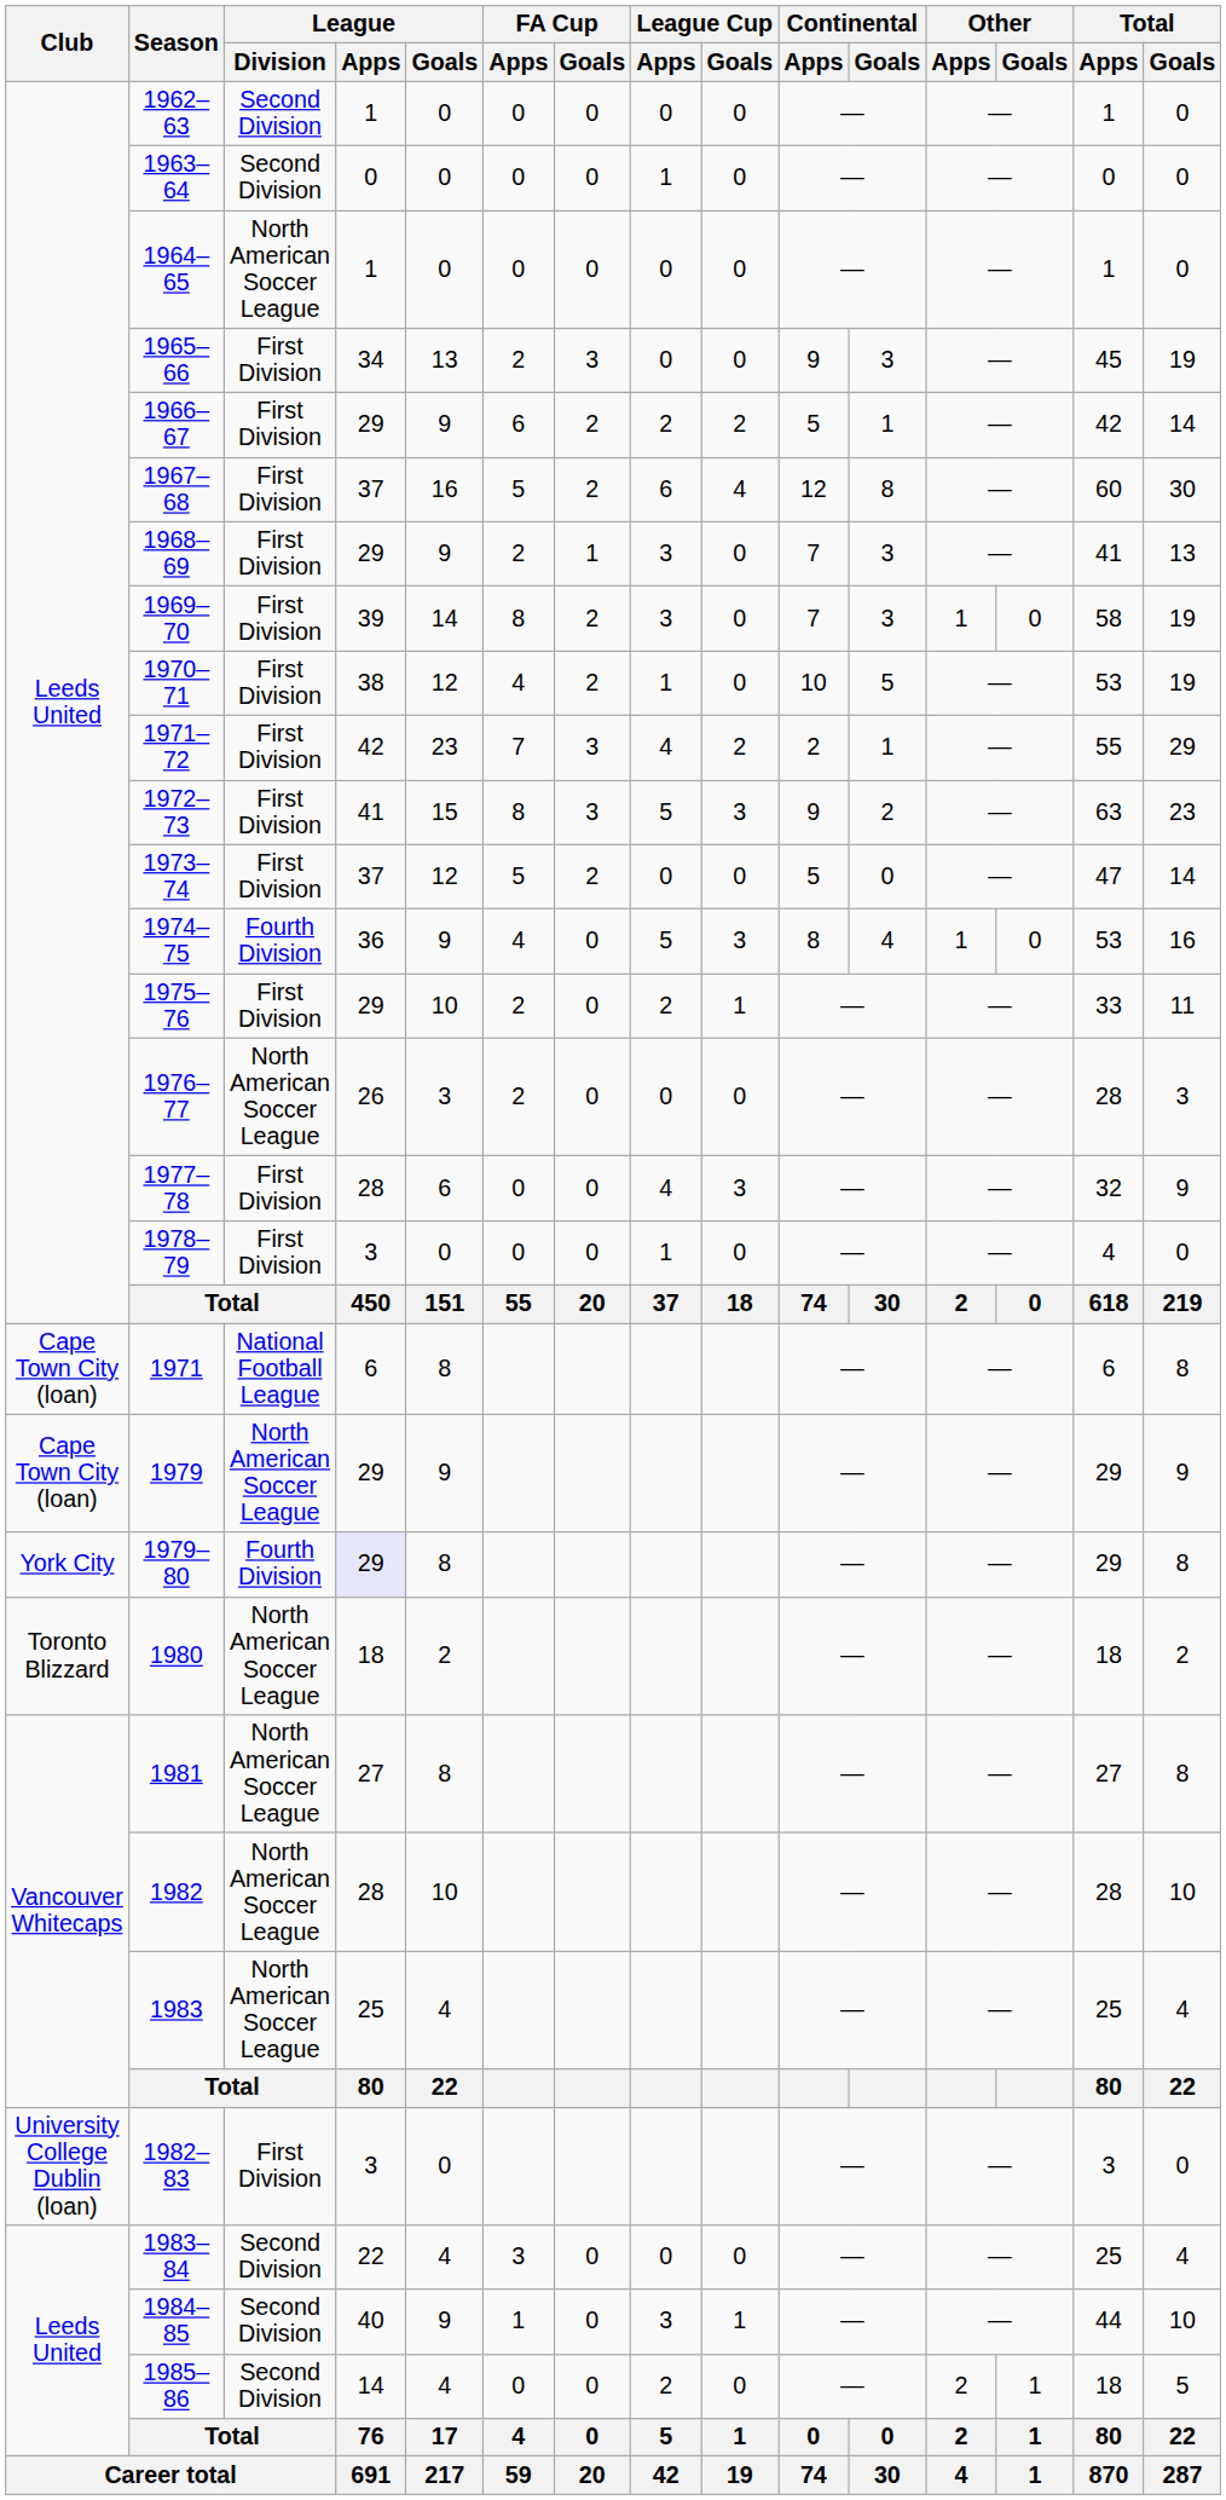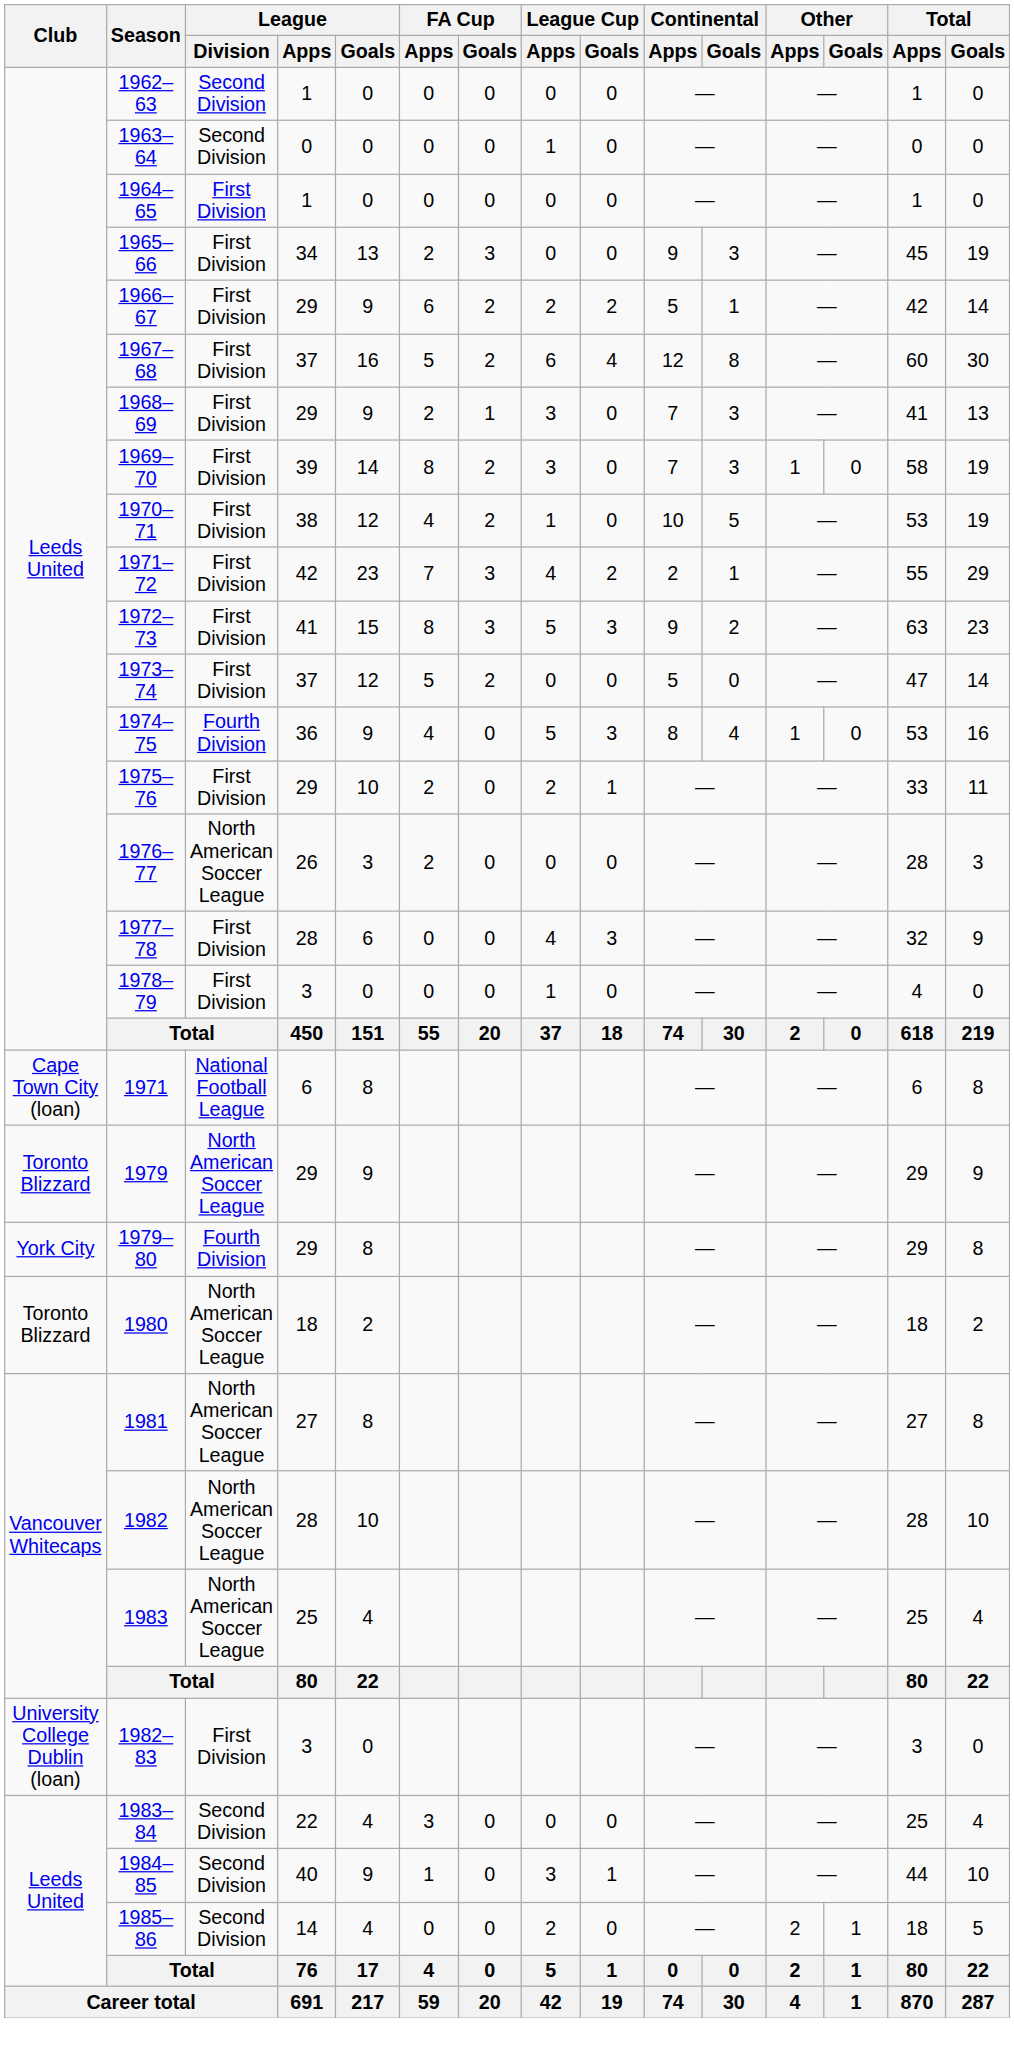 <table class="wikitable" style="text-align:center">
 <tr>
 <th rowspan="2">Club</th>
 <th rowspan="2">Season</th>
 <th colspan="3">League</th>
 <th colspan="2">FA Cup</th>
 <th colspan="2">League Cup</th>
 <th colspan="2">Continental</th>
 <th colspan="2">Other</th>
 <th colspan="2">Total</th>
 </tr>
 <tr>
 <th>Division</th>
 <th>Apps</th>
 <th>Goals</th>
 <th>Apps</th>
 <th>Goals</th>
 <th>Apps</th>
 <th>Goals</th>
 <th>Apps</th>
 <th>Goals</th>
 <th>Apps</th>
 <th>Goals</th>
 <th>Apps</th>
 <th>Goals</th>
 </tr>
 <tr>
 <td rowspan="18"><a href='#'>Leeds United</a></td>
 <td><a href='#'>1962–63</a></td>
 <td><a href='#'>Second Division</a></td>
 <td>1</td>
 <td>0</td>
 <td>0</td>
 <td>0</td>
 <td>0</td>
 <td>0</td>
 <td colspan="2">—</td>
 <td colspan="2">—</td>
 <td>1</td>
 <td>0</td>
 </tr>
 <tr>
 <td><a href='#'>1963–64</a></td>
 <td>Second Division</td>
 <td>0</td>
 <td>0</td>
 <td>0</td>
 <td>0</td>
 <td>1</td>
 <td>0</td>
 <td colspan="2">—</td>
 <td colspan="2">—</td>
 <td>0</td>
 <td>0</td>
 </tr>
 <tr>
 <td><a href='#'>1964–65</a></td>
-<td>North American Soccer League</td>
+<td><a href='#'>First Division</a></td>
 <td>1</td>
 <td>0</td>
 <td>0</td>
 <td>0</td>
 <td>0</td>
 <td>0</td>
 <td colspan="2">—</td>
 <td colspan="2">—</td>
 <td>1</td>
 <td>0</td>
 </tr>
 <tr>
 <td><a href='#'>1965–66</a></td>
 <td>First Division</td>
 <td>34</td>
 <td>13</td>
 <td>2</td>
 <td>3</td>
 <td>0</td>
 <td>0</td>
 <td>9</td>
 <td>3</td>
 <td colspan="2">—</td>
 <td>45</td>
 <td>19</td>
 </tr>
 <tr>
 <td><a href='#'>1966–67</a></td>
 <td>First Division</td>
 <td>29</td>
 <td>9</td>
 <td>6</td>
 <td>2</td>
 <td>2</td>
 <td>2</td>
 <td>5</td>
 <td>1</td>
 <td colspan="2">—</td>
 <td>42</td>
 <td>14</td>
 </tr>
 <tr>
 <td><a href='#'>1967–68</a></td>
 <td>First Division</td>
 <td>37</td>
 <td>16</td>
 <td>5</td>
 <td>2</td>
 <td>6</td>
 <td>4</td>
 <td>12</td>
 <td>8</td>
 <td colspan="2">—</td>
 <td>60</td>
 <td>30</td>
 </tr>
 <tr>
 <td><a href='#'>1968–69</a></td>
 <td>First Division</td>
 <td>29</td>
 <td>9</td>
 <td>2</td>
 <td>1</td>
 <td>3</td>
 <td>0</td>
 <td>7</td>
 <td>3</td>
 <td colspan="2">—</td>
 <td>41</td>
 <td>13</td>
 </tr>
 <tr>
 <td><a href='#'>1969–70</a></td>
 <td>First Division</td>
 <td>39</td>
 <td>14</td>
 <td>8</td>
 <td>2</td>
 <td>3</td>
 <td>0</td>
 <td>7</td>
 <td>3</td>
 <td>1</td>
 <td>0</td>
 <td>58</td>
 <td>19</td>
 </tr>
 <tr>
 <td><a href='#'>1970–71</a></td>
 <td>First Division</td>
 <td>38</td>
 <td>12</td>
 <td>4</td>
 <td>2</td>
 <td>1</td>
 <td>0</td>
 <td>10</td>
 <td>5</td>
 <td colspan="2">—</td>
 <td>53</td>
 <td>19</td>
 </tr>
 <tr>
 <td><a href='#'>1971–72</a></td>
 <td>First Division</td>
 <td>42</td>
 <td>23</td>
 <td>7</td>
 <td>3</td>
 <td>4</td>
 <td>2</td>
 <td>2</td>
 <td>1</td>
 <td colspan="2">—</td>
 <td>55</td>
 <td>29</td>
 </tr>
 <tr>
 <td><a href='#'>1972–73</a></td>
 <td>First Division</td>
 <td>41</td>
 <td>15</td>
 <td>8</td>
 <td>3</td>
 <td>5</td>
 <td>3</td>
 <td>9</td>
 <td>2</td>
 <td colspan="2">—</td>
 <td>63</td>
 <td>23</td>
 </tr>
 <tr>
 <td><a href='#'>1973–74</a></td>
 <td>First Division</td>
 <td>37</td>
 <td>12</td>
 <td>5</td>
 <td>2</td>
 <td>0</td>
 <td>0</td>
 <td>5</td>
 <td>0</td>
 <td colspan="2">—</td>
 <td>47</td>
 <td>14</td>
 </tr>
 <tr>
 <td><a href='#'>1974–75</a></td>
 <td><a href='#'>Fourth Division</a></td>
 <td>36</td>
 <td>9</td>
 <td>4</td>
 <td>0</td>
 <td>5</td>
 <td>3</td>
 <td>8</td>
 <td>4</td>
 <td>1</td>
 <td>0</td>
 <td>53</td>
 <td>16</td>
 </tr>
 <tr>
 <td><a href='#'>1975–76</a></td>
 <td>First Division</td>
 <td>29</td>
 <td>10</td>
 <td>2</td>
 <td>0</td>
 <td>2</td>
 <td>1</td>
 <td colspan="2">—</td>
 <td colspan="2">—</td>
 <td>33</td>
 <td>11</td>
 </tr>
 <tr>
 <td><a href='#'>1976–77</a></td>
 <td>North American Soccer League</td>
 <td>26</td>
 <td>3</td>
 <td>2</td>
 <td>0</td>
 <td>0</td>
 <td>0</td>
 <td colspan="2">—</td>
 <td colspan="2">—</td>
 <td>28</td>
 <td>3</td>
 </tr>
 <tr>
 <td><a href='#'>1977–78</a></td>
 <td>First Division</td>
 <td>28</td>
 <td>6</td>
 <td>0</td>
 <td>0</td>
 <td>4</td>
 <td>3</td>
 <td colspan="2">—</td>
 <td colspan="2">—</td>
 <td>32</td>
 <td>9</td>
 </tr>
 <tr>
 <td><a href='#'>1978–79</a></td>
 <td>First Division</td>
 <td>3</td>
 <td>0</td>
 <td>0</td>
 <td>0</td>
 <td>1</td>
 <td>0</td>
 <td colspan="2">—</td>
 <td colspan="2">—</td>
 <td>4</td>
 <td>0</td>
 </tr>
 <tr>
 <th colspan="2">Total</th>
 <th>450</th>
 <th>151</th>
 <th>55</th>
 <th>20</th>
 <th>37</th>
 <th>18</th>
 <th>74</th>
 <th>30</th>
 <th>2</th>
 <th>0</th>
 <th>618</th>
 <th>219</th>
 </tr>
 <tr>
 <td><a href='#'>Cape Town City</a> (loan)</td>
 <td><a href='#'>1971</a></td>
 <td><a href='#'>National Football League</a></td>
 <td>6</td>
 <td>8</td>
 <td></td>
 <td></td>
 <td></td>
 <td></td>
 <td colspan="2">—</td>
 <td colspan="2">—</td>
 <td>6</td>
 <td>8</td>
 </tr>
 <tr>
-<td><a href='#'>Cape Town City</a> (loan)</td>
+<td><a href='#'>Toronto Blizzard</a></td>
 <td><a href='#'>1979</a></td>
 <td><a href='#'>North American Soccer League</a></td>
 <td>29</td>
 <td>9</td>
 <td></td>
 <td></td>
 <td></td>
 <td></td>
 <td colspan="2">—</td>
 <td colspan="2">—</td>
 <td>29</td>
 <td>9</td>
 </tr>
 <tr>
 <td><a href='#'>York City</a></td>
 <td><a href='#'>1979–80</a></td>
 <td><a href='#'>Fourth Division</a></td>
-<td style="background: lavender;">29</td>
+<td>29</td>
 <td>8</td>
 <td></td>
 <td></td>
 <td></td>
 <td></td>
 <td colspan="2">—</td>
 <td colspan="2">—</td>
 <td>29</td>
 <td>8</td>
 </tr>
 <tr>
 <td>Toronto Blizzard</td>
 <td><a href='#'>1980</a></td>
 <td>North American Soccer League</td>
 <td>18</td>
 <td>2</td>
 <td></td>
 <td></td>
 <td></td>
 <td></td>
 <td colspan="2">—</td>
 <td colspan="2">—</td>
 <td>18</td>
 <td>2</td>
 </tr>
 <tr>
 <td rowspan="4"><a href='#'>Vancouver Whitecaps</a></td>
 <td><a href='#'>1981</a></td>
 <td>North American Soccer League</td>
 <td>27</td>
 <td>8</td>
 <td></td>
 <td></td>
 <td></td>
 <td></td>
 <td colspan="2">—</td>
 <td colspan="2">—</td>
 <td>27</td>
 <td>8</td>
 </tr>
 <tr>
 <td><a href='#'>1982</a></td>
 <td>North American Soccer League</td>
 <td>28</td>
 <td>10</td>
 <td></td>
 <td></td>
 <td></td>
 <td></td>
 <td colspan="2">—</td>
 <td colspan="2">—</td>
 <td>28</td>
 <td>10</td>
 </tr>
 <tr>
 <td><a href='#'>1983</a></td>
 <td>North American Soccer League</td>
 <td>25</td>
 <td>4</td>
 <td></td>
 <td></td>
 <td></td>
 <td></td>
 <td colspan="2">—</td>
 <td colspan="2">—</td>
 <td>25</td>
 <td>4</td>
 </tr>
 <tr>
 <th colspan="2">Total</th>
 <th>80</th>
 <th>22</th>
 <th></th>
 <th></th>
 <th></th>
 <th></th>
 <th></th>
 <th></th>
 <th></th>
 <th></th>
 <th>80</th>
 <th>22</th>
 </tr>
 <tr>
 <td><a href='#'>University College Dublin</a> (loan)</td>
 <td><a href='#'>1982–83</a></td>
 <td>First Division</td>
 <td>3</td>
 <td>0</td>
 <td></td>
 <td></td>
 <td></td>
 <td></td>
 <td colspan="2">—</td>
 <td colspan="2">—</td>
 <td>3</td>
 <td>0</td>
 </tr>
 <tr>
 <td rowspan="4"><a href='#'>Leeds United</a></td>
 <td><a href='#'>1983–84</a></td>
 <td>Second Division</td>
 <td>22</td>
 <td>4</td>
 <td>3</td>
 <td>0</td>
 <td>0</td>
 <td>0</td>
 <td colspan="2">—</td>
 <td colspan="2">—</td>
 <td>25</td>
 <td>4</td>
 </tr>
 <tr>
 <td><a href='#'>1984–85</a></td>
 <td>Second Division</td>
 <td>40</td>
 <td>9</td>
 <td>1</td>
 <td>0</td>
 <td>3</td>
 <td>1</td>
 <td colspan="2">—</td>
 <td colspan="2">—</td>
 <td>44</td>
 <td>10</td>
 </tr>
 <tr>
 <td><a href='#'>1985–86</a></td>
 <td>Second Division</td>
 <td>14</td>
 <td>4</td>
 <td>0</td>
 <td>0</td>
 <td>2</td>
 <td>0</td>
 <td colspan="2">—</td>
 <td>2</td>
 <td>1</td>
 <td>18</td>
 <td>5</td>
 </tr>
 <tr>
 <th colspan="2">Total</th>
 <th>76</th>
 <th>17</th>
 <th>4</th>
 <th>0</th>
 <th>5</th>
 <th>1</th>
 <th>0</th>
 <th>0</th>
 <th>2</th>
 <th>1</th>
 <th>80</th>
 <th>22</th>
 </tr>
 <tr>
 <th colspan="3">Career total</th>
 <th>691</th>
 <th>217</th>
 <th>59</th>
 <th>20</th>
 <th>42</th>
 <th>19</th>
 <th>74</th>
 <th>30</th>
 <th>4</th>
 <th>1</th>
 <th>870</th>
 <th>287</th>
 </tr>
 </table>
